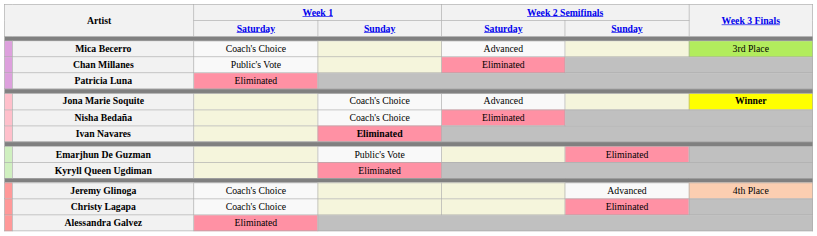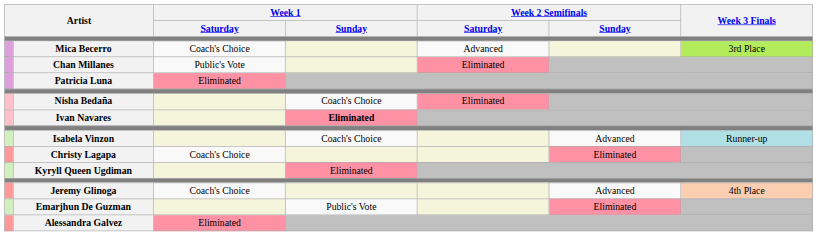 <table class="wikitable" style="text-align:center; font-size:95%; width:100%;">
 <tr>
 <th colspan="2" rowspan="2" width="25%">Artist</th>
 <th colspan="2" width="30%"><a href='#'>Week 1</a></th>
 <th colspan="2" width="30%"><a href='#'>Week 2 Semifinals</a></th>
 <th rowspan="2" width="15%"><a href='#'>Week 3 Finals</a></th>
 </tr>
 <tr>
 <th width="15%"><a href='#'>Saturday</a></th>
 <th width="15%"><a href='#'>Sunday</a></th>
 <th width="15%"><a href='#'>Saturday</a></th>
 <th width="15%"><a href='#'>Sunday</a></th>
 </tr>
 <tr>
 <th colspan="7" style="background:grey;"></th>
 </tr>
 <tr>
 <th width="1%" style="background:#dda0dd;"></th>
 <th width="16%">Mica Becerro</th>
 <td style="background:#;">Coach's Choice</td>
 <td style="background:#F5F5DC;"></td>
 <td style="background:#;">Advanced</td>
 <td style="background:#F5F5DC;"></td>
 <td style="background:#b2ec5d;">3rd Place</td>
 </tr>
 <tr>
 <th style="background:#dda0dd;"></th>
 <th width="16%">Chan Millanes</th>
 <td style="background:#;">Public's Vote</td>
 <td style="background:#F5F5DC;"></td>
 <td style="background:#FF91A4;">Eliminated</td>
 <td colspan="2" style="background: silver;"></td>
 </tr>
 <tr>
 <th style="background:#dda0dd;"></th>
 <th width="16%">Patricia Luna</th>
 <td style="background:#FF91A4;">Eliminated</td>
 <td colspan="4" style="background: silver;"></td>
 </tr>
 <tr>
 <th colspan="7" style="background:grey;"></th>
 </tr>
 <tr>
 <th style="background:pink;"></th>
-<th width="22%">Jona Marie Soquite</th>
-<td style="background:#F5F5DC;"></td>
-<td style="background:#;">Coach's Choice</td>
-<td style="background:#;">Advanced</td>
-<td style="background:#F5F5DC;"></td>
-<td style="background:yellow;"><strong>Winner</strong></td>
-</tr>
-<tr>
-<th style="background:pink;"></th>
 <th width="16%">Nisha Bedaña</th>
 <td style="background:#F5F5DC;"></td>
 <td style="background:#;">Coach's Choice</td>
 <td style="background:#FF91A4;">Eliminated</td>
 <td colspan="2" style="background: silver;"></td>
 </tr>
 <tr>
 <th style="background:pink;"></th>
 <th width="16%">Ivan Navares</th>
 <td style="background:#F5F5DC;"></td>
 <td style="background:#FF91A4;"><strong>Eliminated</strong></td>
 <td colspan="3" style="background: silver;"></td>
 </tr>
 <tr>
 <th colspan="7" style="background:grey;"></th>
 </tr>
 <tr>
 <th style="background:#d0f0c0;"></th>
-<th width="16%">Emarjhun De Guzman</th>
+<th width="16%">Isabela Vinzon</th>
 <td style="background:#F5F5DC;"></td>
-<td style="background:#;">Public's Vote</td>
+<td style="background:#;">Coach's Choice</td>
+<td style="background:#F5F5DC;"></td>
+<td style="background:#;">Advanced</td>
+<td style="background:#B0E0E6;">Runner-up</td>
+</tr>
+<tr>
+<th style="background:#ff9999;"></th>
+<th width="16%">Christy Lagapa</th>
+<td style="background:#;">Coach's Choice</td>
+<td style="background:#F5F5DC;"></td>
 <td style="background:#F5F5DC;"></td>
 <td style="background:#FF91A4;">Eliminated</td>
-<td style="background: silver;"></td>
+<td style="background:silver;"></td>
 </tr>
 <tr>
 <th style="background:#d0f0c0;"></th>
 <th width="16%">Kyryll Queen Ugdiman</th>
 <td style="background:#F5F5DC;"></td>
 <td style="background:#FF91A4;">Eliminated</td>
 <td colspan="3" style="background: silver;"></td>
 </tr>
 <tr>
 <th colspan="7" style="background:grey;"></th>
 </tr>
 <tr>
 <th style="background:#ff9999;"></th>
 <th width="16%">Jeremy Glinoga</th>
 <td style="background:#;">Coach's Choice</td>
 <td style="background:#F5F5DC;"></td>
 <td style="background:#F5F5DC;"></td>
 <td style="background:#;">Advanced</td>
 <td style="background:#fbceb1;">4th Place</td>
 </tr>
 <tr>
-<th style="background:#ff9999;"></th>
-<th width="16%">Christy Lagapa</th>
-<td style="background:#;">Coach's Choice</td>
+<th style="background:#d0f0c0;"></th>
+<th width="16%">Emarjhun De Guzman</th>
 <td style="background:#F5F5DC;"></td>
+<td style="background:#;">Public's Vote</td>
 <td style="background:#F5F5DC;"></td>
 <td style="background:#FF91A4;">Eliminated</td>
-<td style="background:silver;"></td>
+<td style="background: silver;"></td>
 </tr>
 <tr>
 <th style="background:#ff9999;"></th>
 <th width="16%">Alessandra Galvez</th>
 <td style="background:#FF91A4;">Eliminated</td>
 <td colspan="4" style="background: silver;"></td>
 </tr>
 </table>
